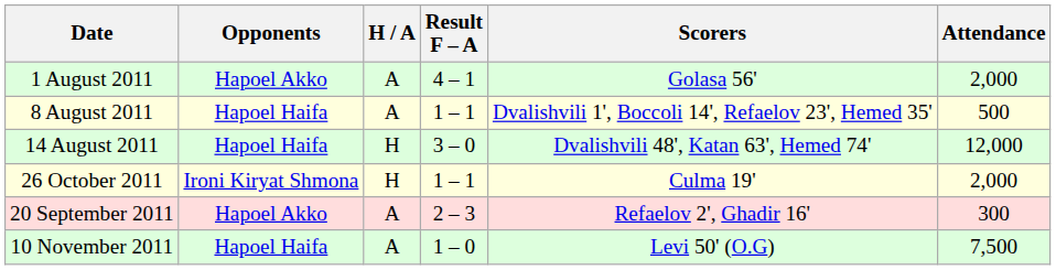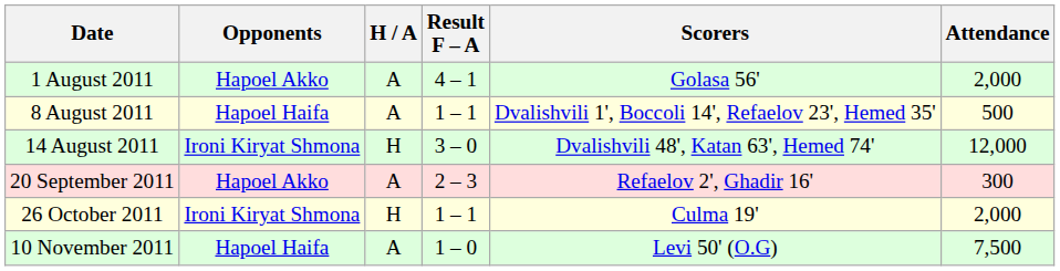 <table class="wikitable" style="text-align:center">
 <tr>
 <th>Date</th>
 <th>Opponents</th>
 <th>H / A</th>
 <th>Result<br>F – A</th>
 <th>Scorers</th>
 <th>Attendance</th>
 </tr>
 <tr bgcolor="#ddffdd">
 <td>1 August 2011</td>
 <td><a href='#'>Hapoel Akko</a></td>
 <td>A</td>
 <td>4 – 1</td>
 <td><a href='#'>Golasa</a> 56'</td>
 <td>2,000</td>
 </tr>
 <tr bgcolor="#ffffdd">
 <td>8 August 2011</td>
 <td><a href='#'>Hapoel Haifa</a></td>
 <td>A</td>
 <td>1 – 1</td>
 <td><a href='#'>Dvalishvili</a> 1', <a href='#'>Boccoli</a> 14', <a href='#'>Refaelov</a> 23', <a href='#'>Hemed</a> 35'</td>
 <td>500</td>
 </tr>
 <tr bgcolor="#ddffdd">
 <td>14 August 2011</td>
-<td><a href='#'>Hapoel Haifa</a></td>
+<td><a href='#'>Ironi Kiryat Shmona</a></td>
 <td>H</td>
 <td>3 – 0</td>
 <td><a href='#'>Dvalishvili</a> 48', <a href='#'>Katan</a> 63', <a href='#'>Hemed</a> 74'</td>
 <td>12,000</td>
+</tr>
+<tr bgcolor="#ffdddd">
+<td>20 September 2011</td>
+<td><a href='#'>Hapoel Akko</a></td>
+<td>A</td>
+<td>2 – 3</td>
+<td><a href='#'>Refaelov</a> 2', <a href='#'>Ghadir</a> 16'</td>
+<td>300</td>
 </tr>
 <tr bgcolor="#ffffdd">
 <td>26 October 2011</td>
 <td><a href='#'>Ironi Kiryat Shmona</a></td>
 <td>H</td>
 <td>1 – 1</td>
 <td><a href='#'>Culma</a> 19'</td>
 <td>2,000</td>
-</tr>
-<tr bgcolor="#ffdddd">
-<td>20 September 2011</td>
-<td><a href='#'>Hapoel Akko</a></td>
-<td>A</td>
-<td>2 – 3</td>
-<td><a href='#'>Refaelov</a> 2', <a href='#'>Ghadir</a> 16'</td>
-<td>300</td>
 </tr>
 <tr bgcolor="#ddffdd">
 <td>10 November 2011</td>
 <td><a href='#'>Hapoel Haifa</a></td>
 <td>A</td>
 <td>1 – 0</td>
 <td><a href='#'>Levi</a> 50' (<a href='#'>O.G</a>)</td>
 <td>7,500</td>
 </tr>
 </table>
